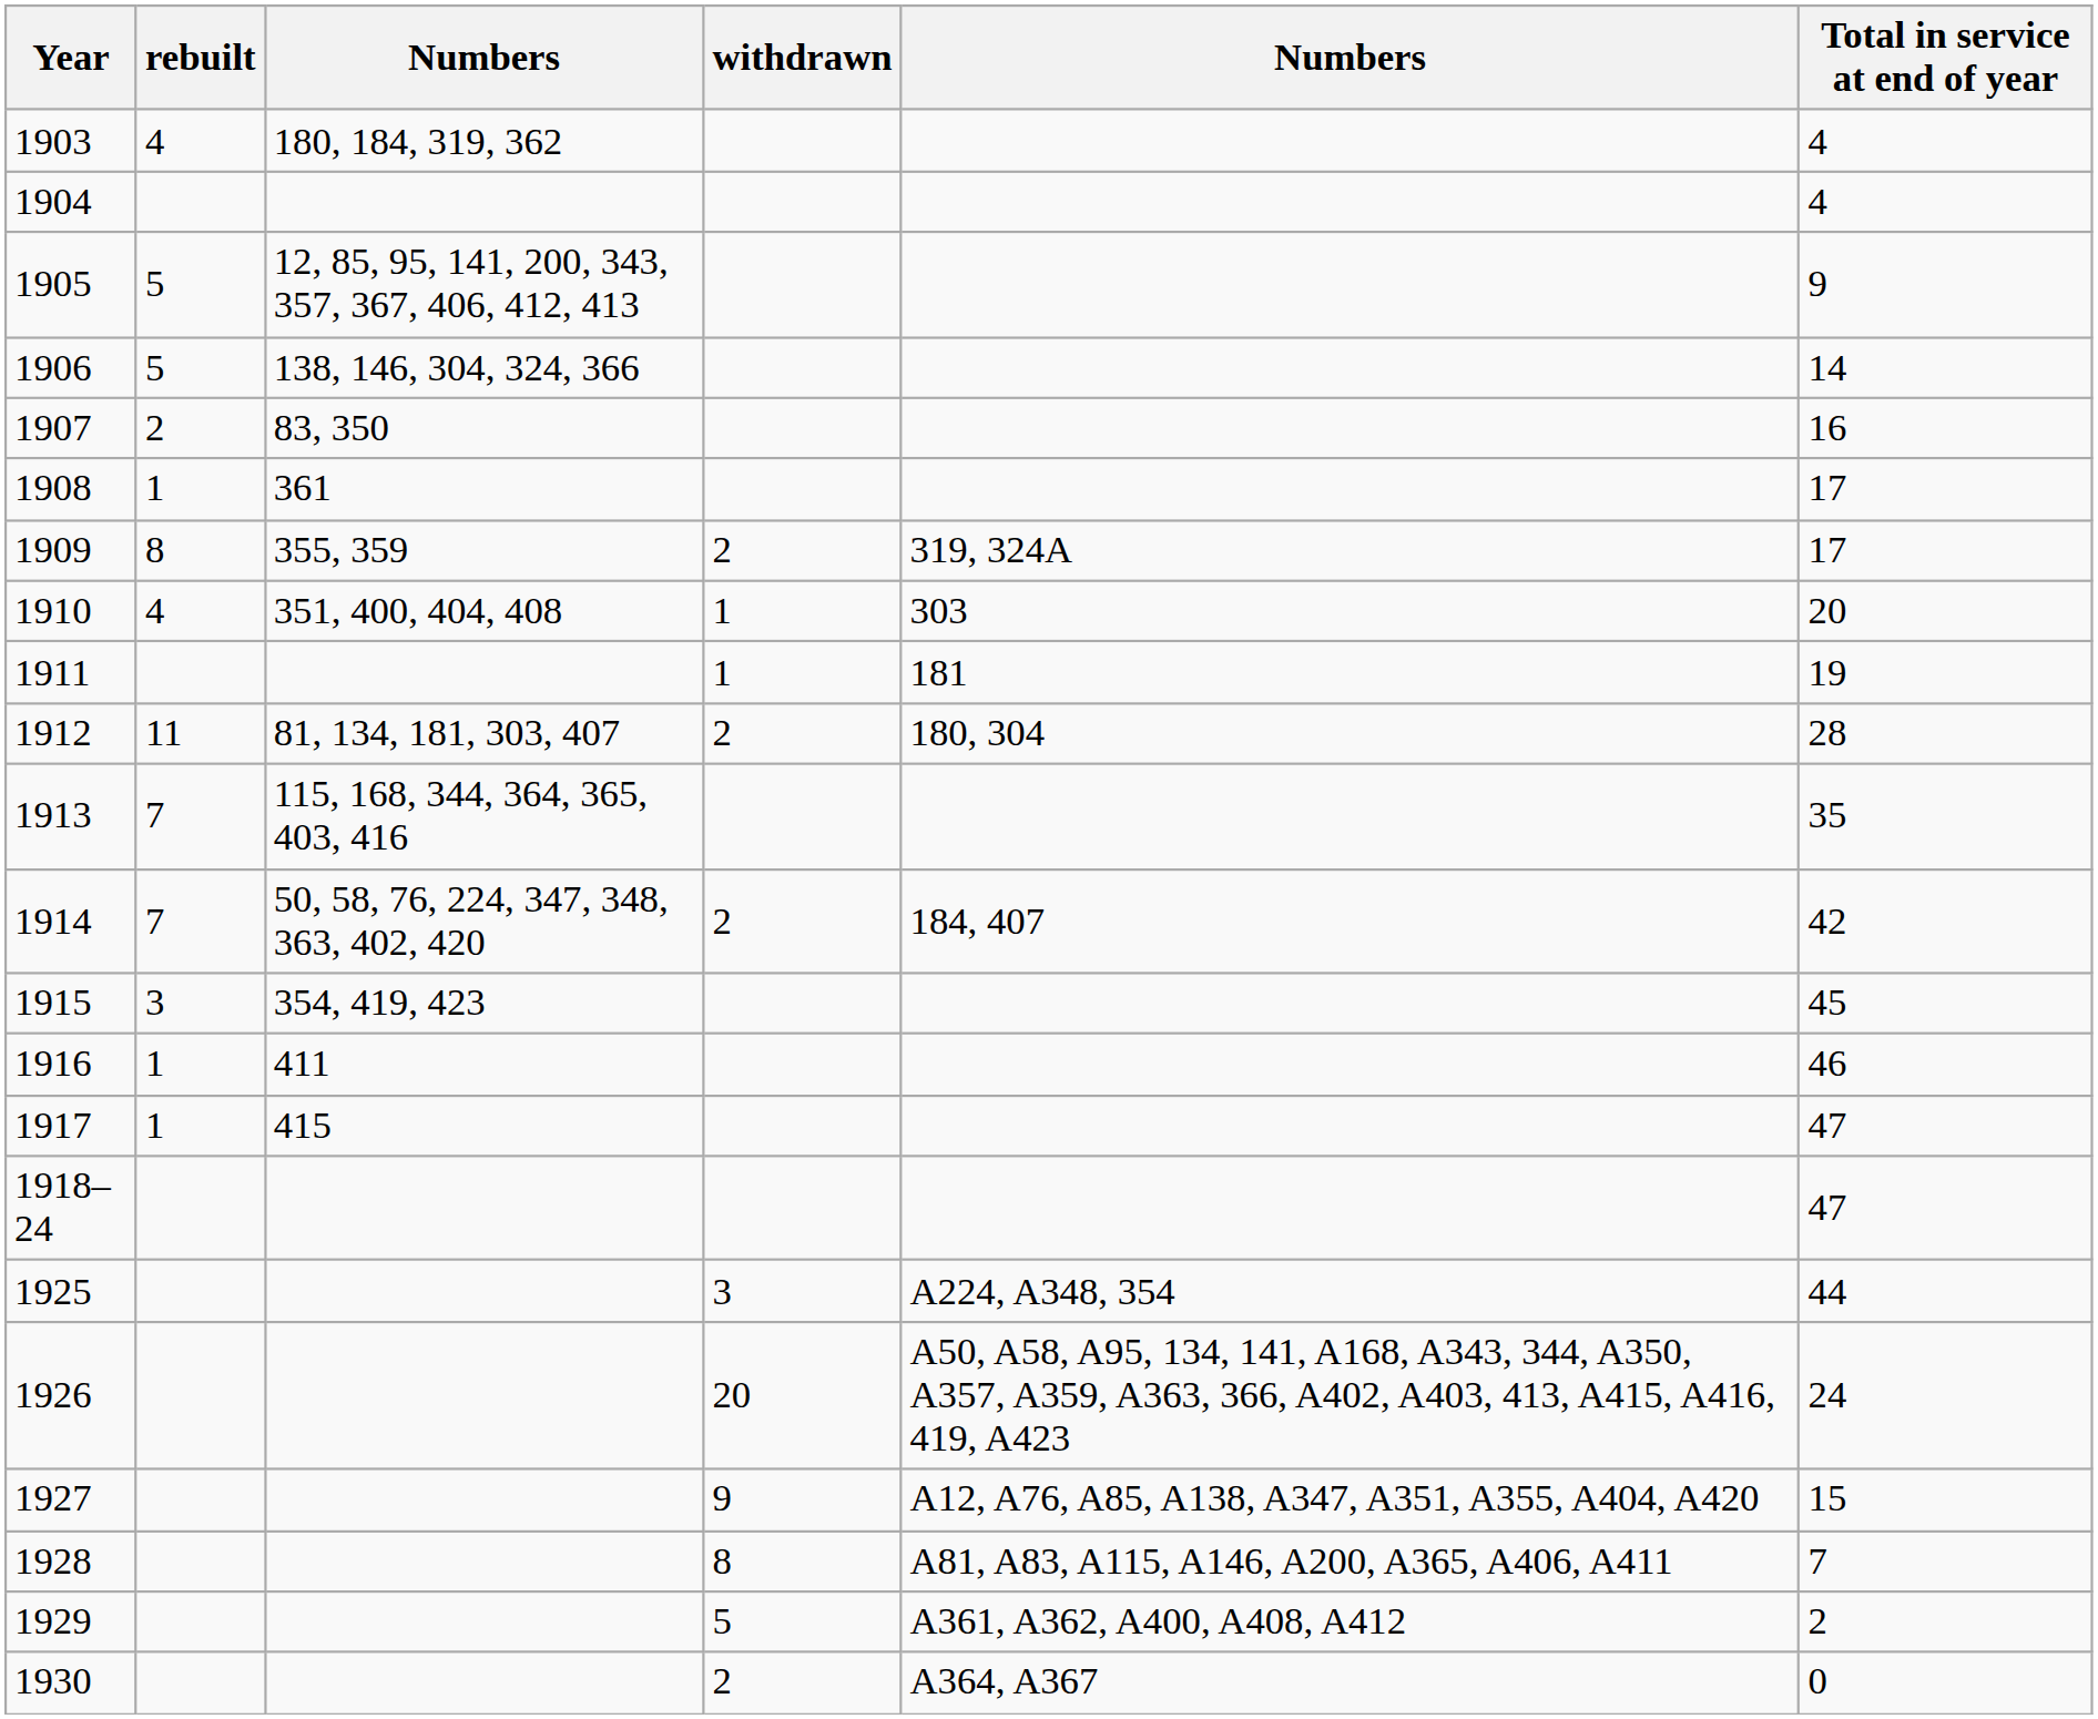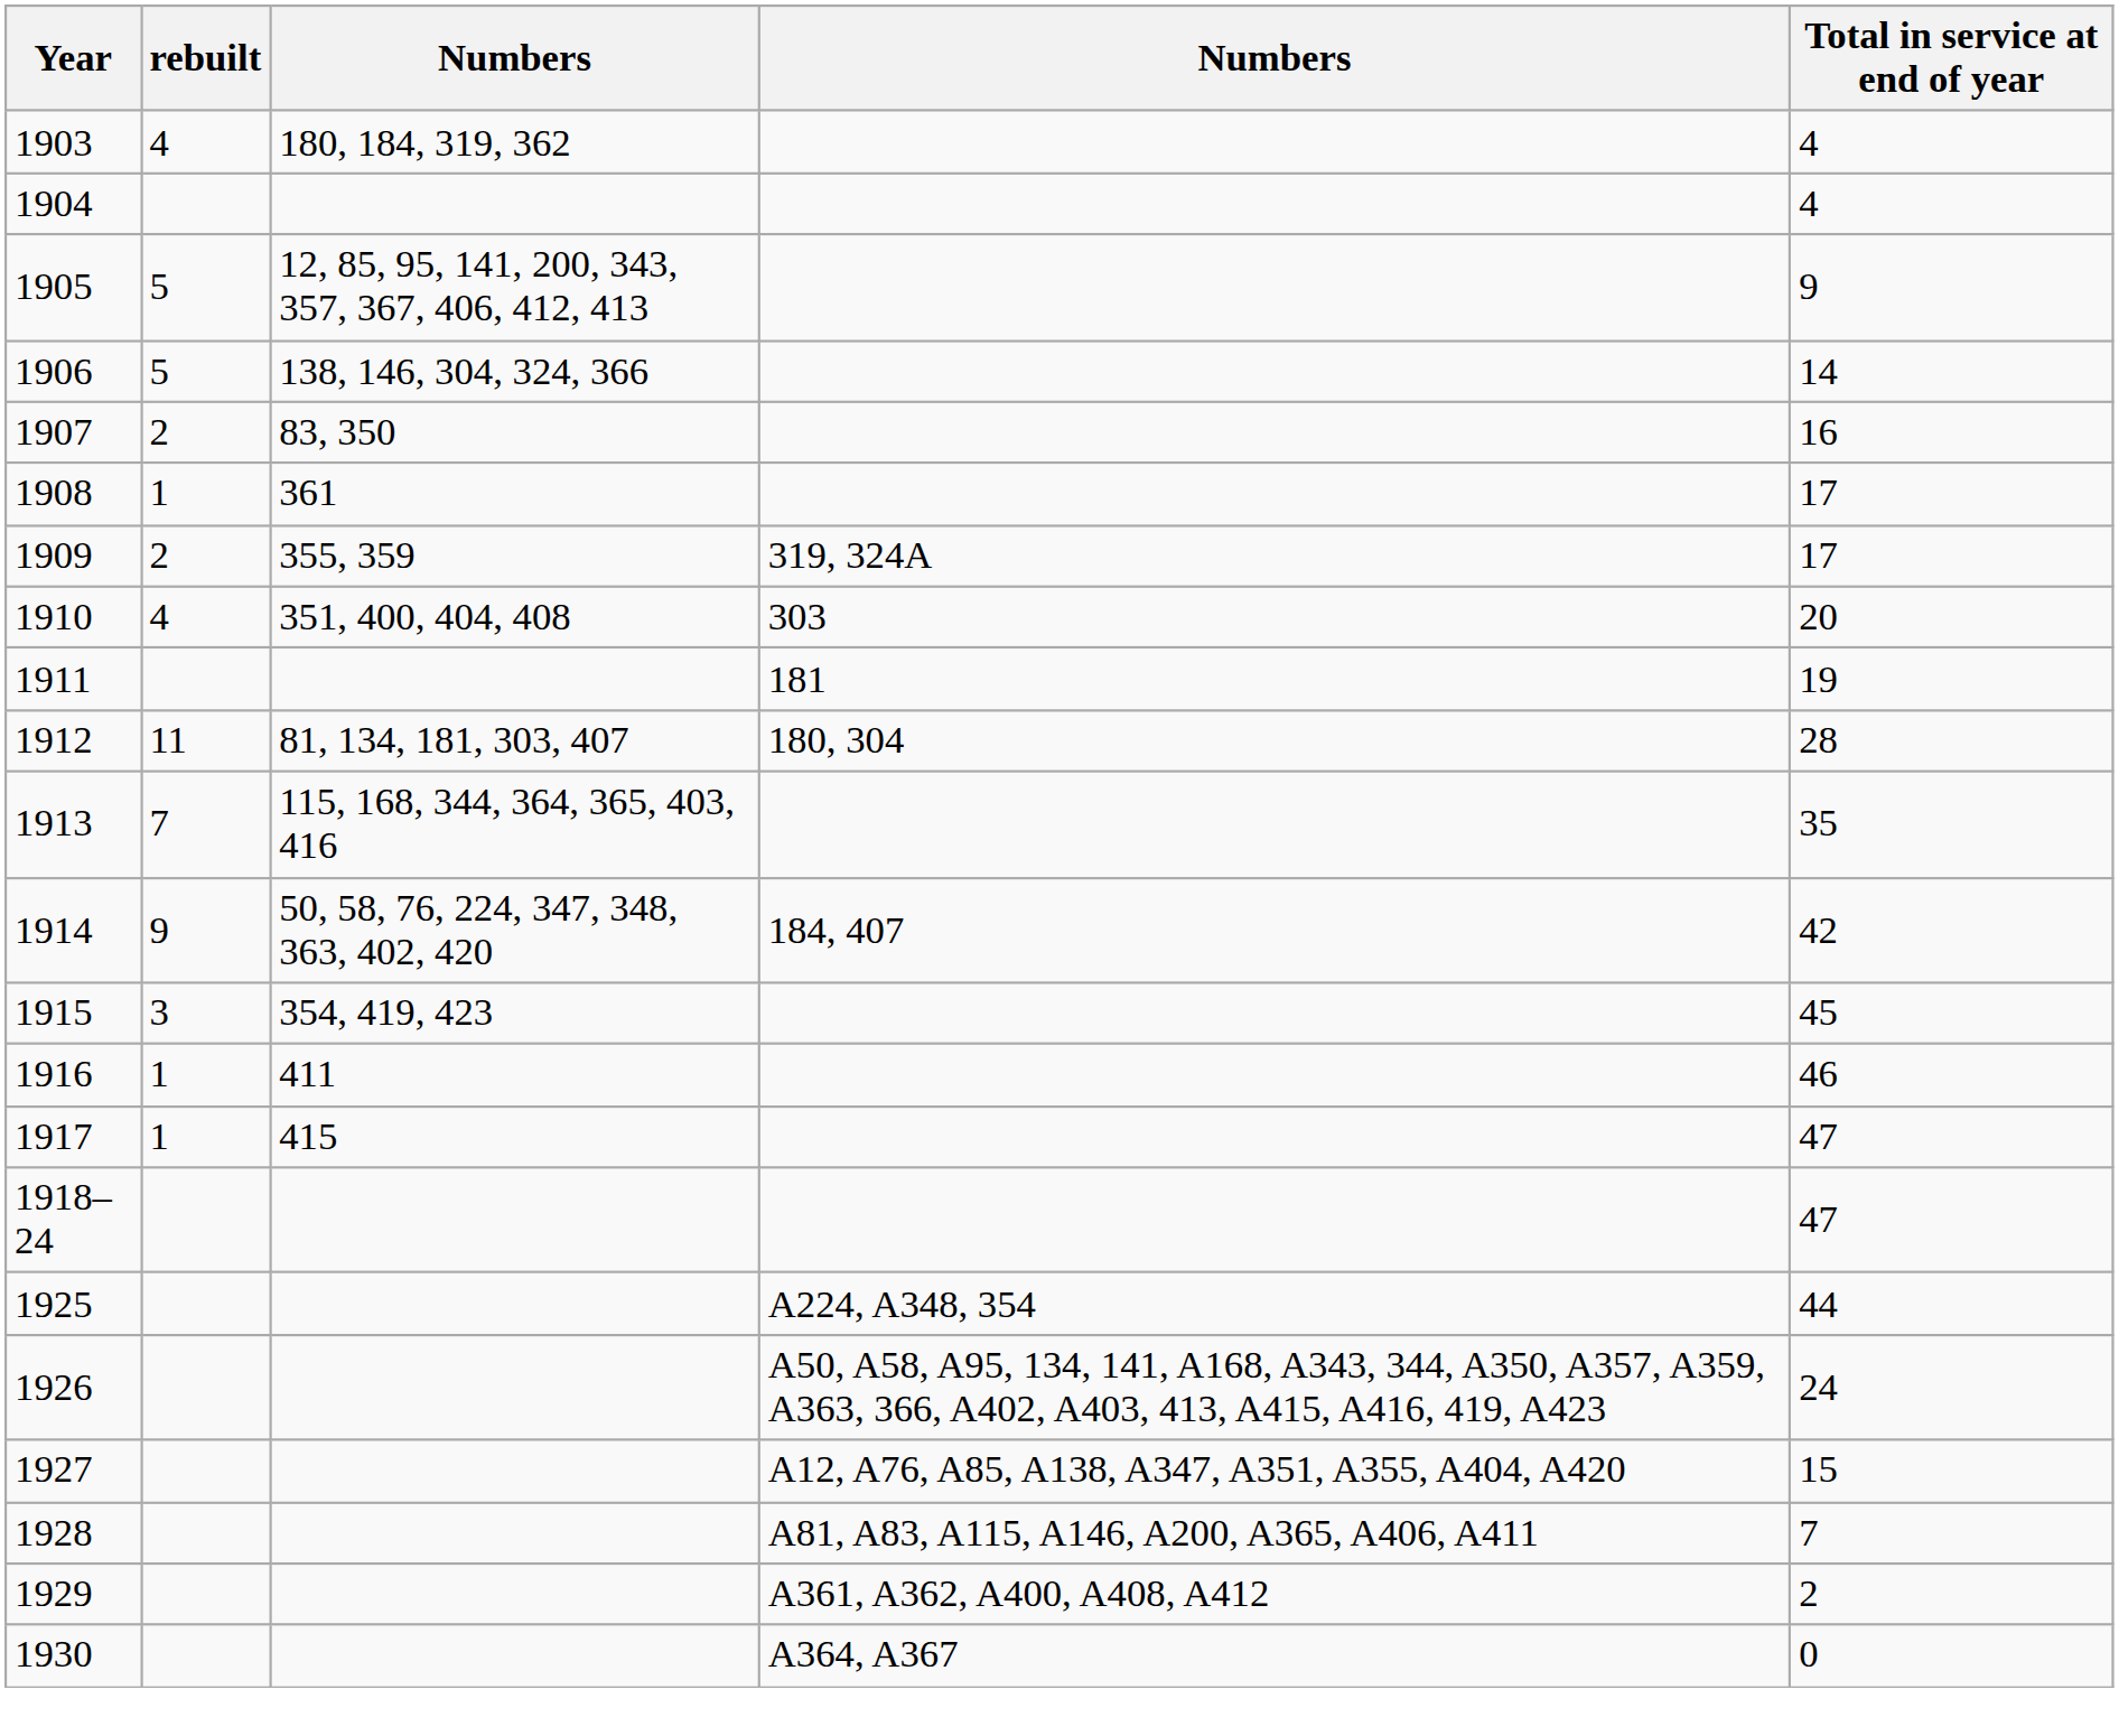 <table class="wikitable mw-collapsible">
 <tr>
 <th>Year</th>
 <th> rebuilt</th>
 <th>Numbers</th>
-<th> withdrawn</th>
 <th>Numbers</th>
 <th>Total in service at end of year</th>
 </tr>
 <tr>
 <td>1903</td>
 <td>4</td>
 <td>180, 184, 319, 362</td>
 <td></td>
-<td></td>
 <td>4</td>
 </tr>
 <tr>
 <td>1904</td>
-<td></td>
 <td></td>
 <td></td>
 <td></td>
 <td>4</td>
 </tr>
 <tr>
 <td>1905</td>
 <td>5</td>
 <td>12, 85, 95, 141, 200, 343, 357, 367, 406, 412, 413</td>
 <td></td>
-<td></td>
 <td>9</td>
 </tr>
 <tr>
 <td>1906</td>
 <td>5</td>
 <td>138, 146, 304, 324, 366</td>
-<td></td>
 <td></td>
 <td>14</td>
 </tr>
 <tr>
 <td>1907</td>
 <td>2</td>
 <td>83, 350</td>
 <td></td>
-<td></td>
 <td>16</td>
 </tr>
 <tr>
 <td>1908</td>
 <td>1</td>
 <td>361</td>
 <td></td>
-<td></td>
 <td>17</td>
 </tr>
 <tr>
 <td>1909</td>
-<td>8</td>
+<td>2</td>
 <td>355, 359</td>
-<td>2</td>
 <td>319, 324A</td>
 <td>17</td>
 </tr>
 <tr>
 <td>1910</td>
 <td>4</td>
 <td>351, 400, 404, 408</td>
-<td>1</td>
 <td>303</td>
 <td>20</td>
 </tr>
 <tr>
 <td>1911</td>
 <td></td>
 <td></td>
-<td>1</td>
 <td>181</td>
 <td>19</td>
 </tr>
 <tr>
 <td>1912</td>
 <td>11</td>
 <td>81, 134, 181, 303, 407</td>
-<td>2</td>
 <td>180, 304</td>
 <td>28</td>
 </tr>
 <tr>
 <td>1913</td>
 <td>7</td>
 <td>115, 168, 344, 364, 365, 403, 416</td>
 <td></td>
-<td></td>
 <td>35</td>
 </tr>
 <tr>
 <td>1914</td>
-<td>7</td>
+<td>9</td>
 <td>50, 58, 76, 224, 347, 348, 363, 402, 420</td>
-<td>2</td>
 <td>184, 407</td>
 <td>42</td>
 </tr>
 <tr>
 <td>1915</td>
 <td>3</td>
 <td>354, 419, 423</td>
 <td></td>
-<td></td>
 <td>45</td>
 </tr>
 <tr>
 <td>1916</td>
 <td>1</td>
 <td>411</td>
-<td></td>
 <td></td>
 <td>46</td>
 </tr>
 <tr>
 <td>1917</td>
 <td>1</td>
 <td>415</td>
 <td></td>
-<td></td>
 <td>47</td>
 </tr>
 <tr>
 <td>1918–24</td>
-<td></td>
 <td></td>
 <td></td>
 <td></td>
 <td>47</td>
 </tr>
 <tr>
 <td>1925</td>
 <td></td>
 <td></td>
-<td>3</td>
 <td>A224, A348, 354</td>
 <td>44</td>
 </tr>
 <tr>
 <td>1926</td>
 <td></td>
 <td></td>
-<td>20</td>
 <td>A50, A58, A95, 134, 141, A168, A343, 344, A350, A357, A359, A363, 366, A402, A403, 413, A415, A416, 419, A423</td>
 <td>24</td>
 </tr>
 <tr>
 <td>1927</td>
 <td></td>
 <td></td>
-<td>9</td>
 <td>A12, A76, A85, A138, A347, A351, A355, A404, A420</td>
 <td>15</td>
 </tr>
 <tr>
 <td>1928</td>
 <td></td>
 <td></td>
-<td>8</td>
 <td>A81, A83, A115, A146, A200, A365, A406, A411</td>
 <td>7</td>
 </tr>
 <tr>
 <td>1929</td>
 <td></td>
 <td></td>
-<td>5</td>
 <td>A361, A362, A400, A408, A412</td>
 <td>2</td>
 </tr>
 <tr>
 <td>1930</td>
 <td></td>
 <td></td>
-<td>2</td>
 <td>A364, A367</td>
 <td>0</td>
 </tr>
 </table>
